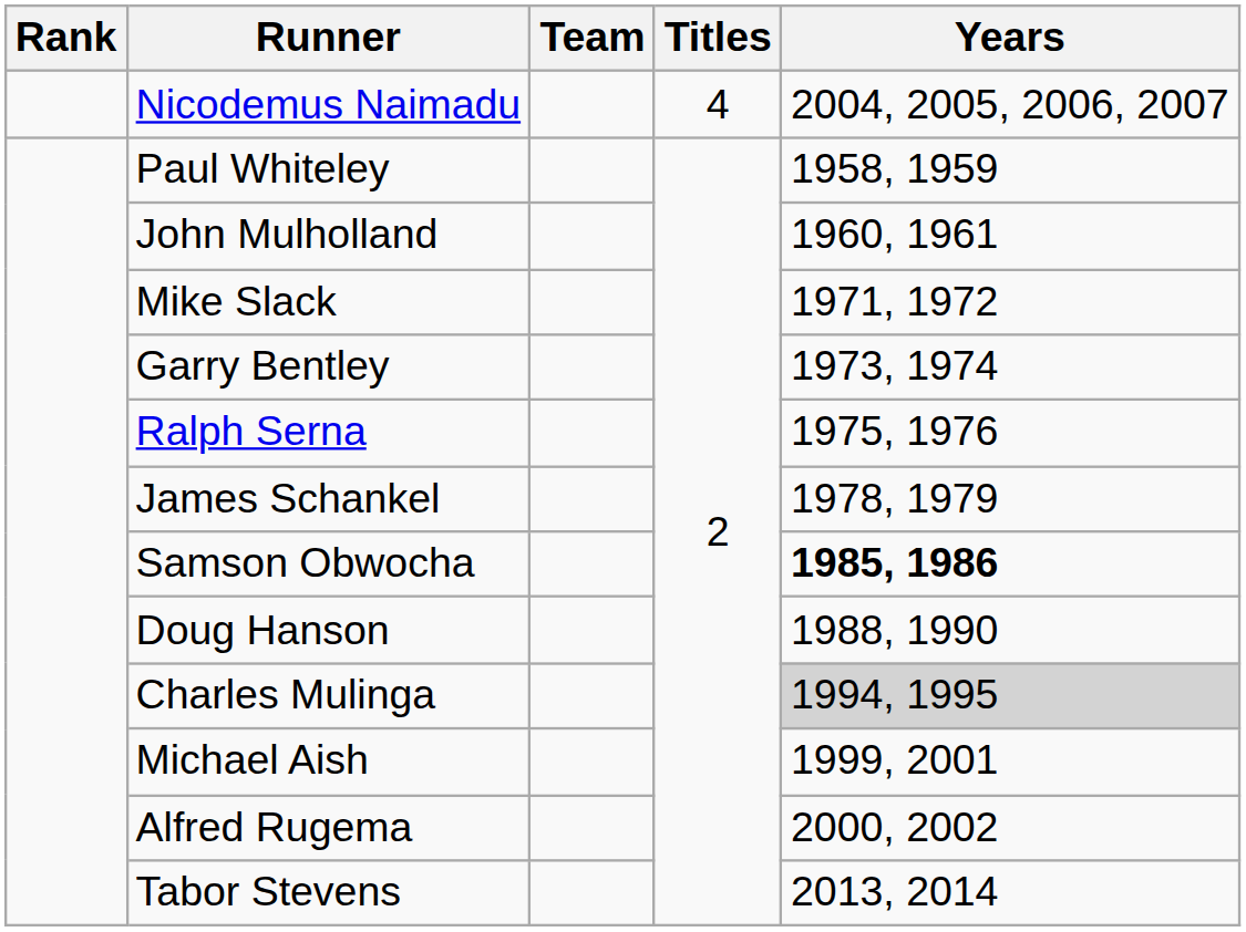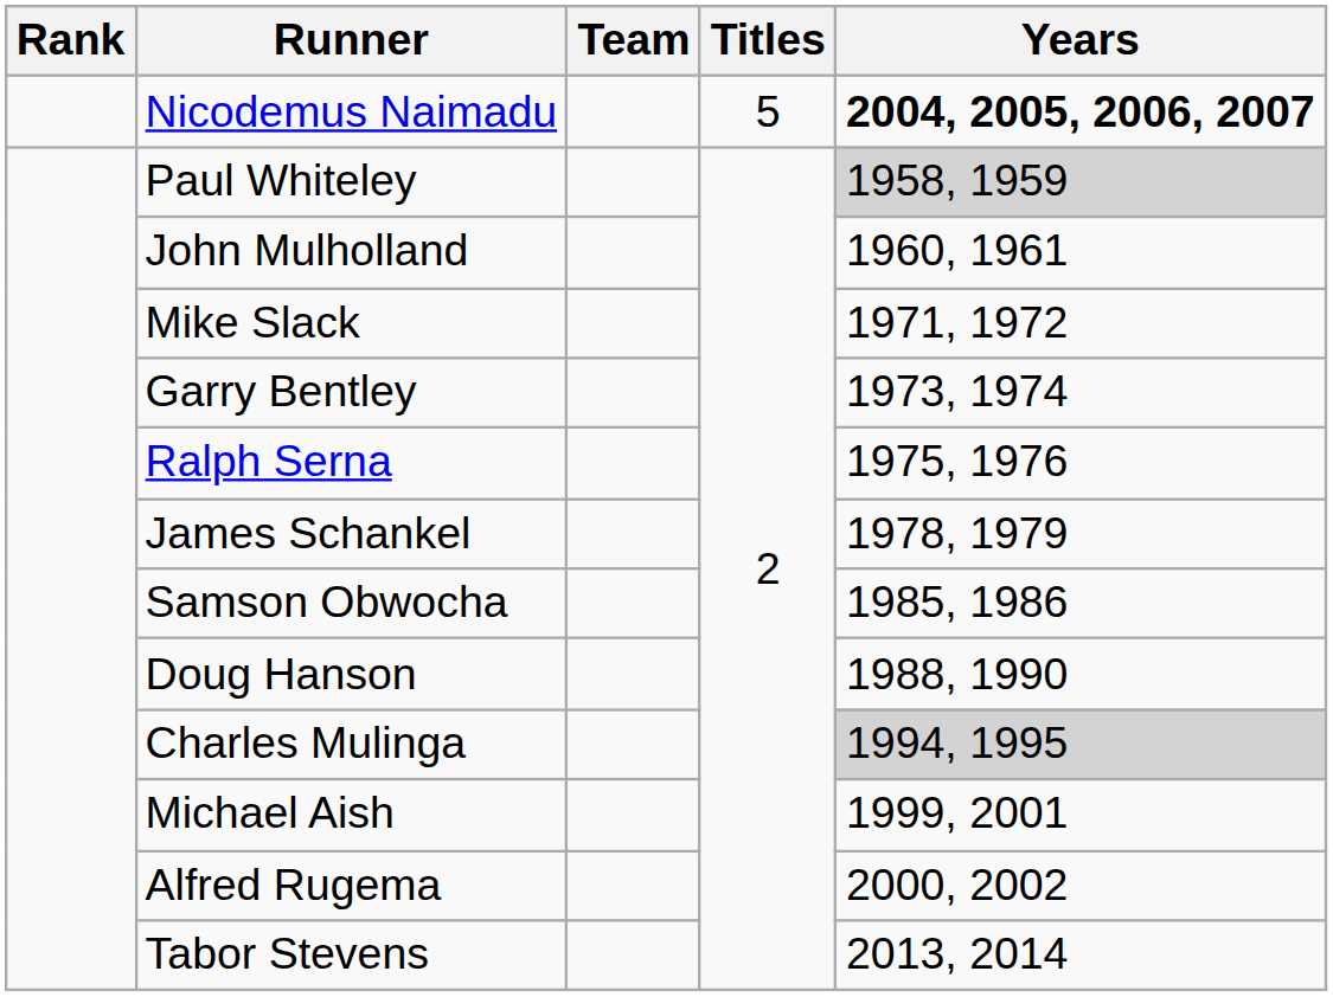 <table class="wikitable sortable" style="text-align:center">
 <tr>
 <th>Rank</th>
 <th>Runner</th>
 <th>Team</th>
 <th>Titles</th>
 <th>Years</th>
 </tr>
 <tr>
 <td></td>
 <td align=left><a href='#'>Nicodemus Naimadu</a></td>
 <td style=><em><a href='#'></a></em></td>
-<td>4</td>
-<td>2004, 2005, 2006, 2007</td>
+<td>5</td>
+<td><strong>2004, 2005, 2006, 2007</strong></td>
 </tr>
 <tr>
 <td rowspan="12"></td>
 <td align=left>Paul Whiteley</td>
 <td style=><strong></strong></td>
 <td rowspan="12">2</td>
-<td align=left>1958, 1959</td>
+<td align=left style="background: lightgrey;">1958, 1959</td>
 </tr>
 <tr>
 <td align=left>John Mulholland</td>
 <td style=><em></em></td>
 <td align=left>1960, 1961</td>
 </tr>
 <tr>
 <td align=left>Mike Slack</td>
 <td style=><em></em></td>
 <td align=left>1971, 1972</td>
 </tr>
 <tr>
 <td align=left>Garry Bentley</td>
 <td style=><em></em></td>
 <td align=left>1973, 1974</td>
 </tr>
 <tr>
 <td align=left><a href='#'>Ralph Serna</a></td>
 <td style=><em></em></td>
 <td align=left>1975, 1976</td>
 </tr>
 <tr>
 <td align=left>James Schankel</td>
 <td style=><em></em></td>
 <td align=left>1978, 1979</td>
 </tr>
 <tr>
 <td align=left>Samson Obwocha</td>
 <td style=><em></em></td>
-<td align=left><strong>1985, 1986</strong></td>
+<td align=left>1985, 1986</td>
 </tr>
 <tr>
 <td align=left>Doug Hanson</td>
 <td style=><em></em></td>
 <td align=left>1988, 1990</td>
 </tr>
 <tr>
 <td align=left>Charles Mulinga</td>
 <td style=><strong><a href='#'></a></strong></td>
 <td align=left style="background: lightgrey;">1994, 1995</td>
 </tr>
 <tr>
 <td align=left>Michael Aish</td>
 <td style=><strong><a href='#'></a></strong></td>
 <td align=left>1999, 2001</td>
 </tr>
 <tr>
 <td align=left>Alfred Rugema</td>
 <td style=><em><a href='#'></a></em></td>
 <td align=left>2000, 2002</td>
 </tr>
 <tr>
 <td align=left>Tabor Stevens</td>
 <td style=><strong><a href='#'></a></strong></td>
 <td align=left>2013, 2014</td>
 </tr>
 </table>
